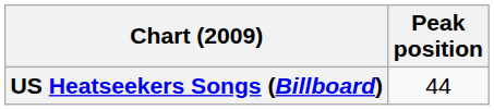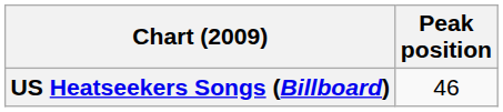 <table class="wikitable unsortable plainrowheaders" style="text-align:center">
 <tr>
 <th scope="col">Chart (2009)</th>
 <th scope="col">Peak<br> position</th>
 </tr>
 <tr>
 <th scope="row">US <a href='#'>Heatseekers Songs</a> (<a href='#'><em>Billboard</em></a>)</th>
-<td>44</td>
+<td>46</td>
 </tr>
 </table>
